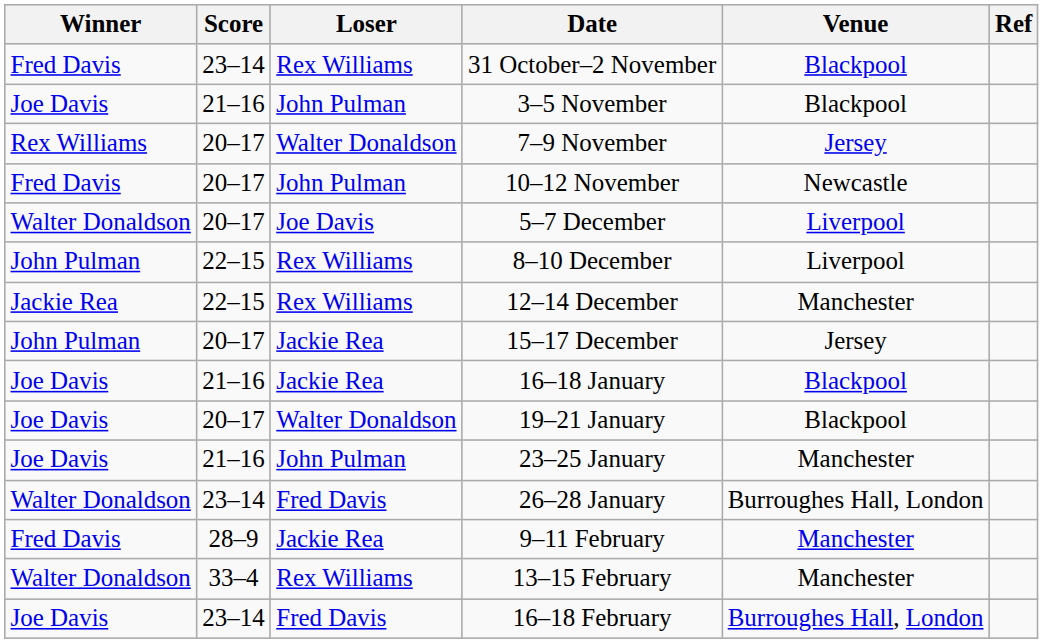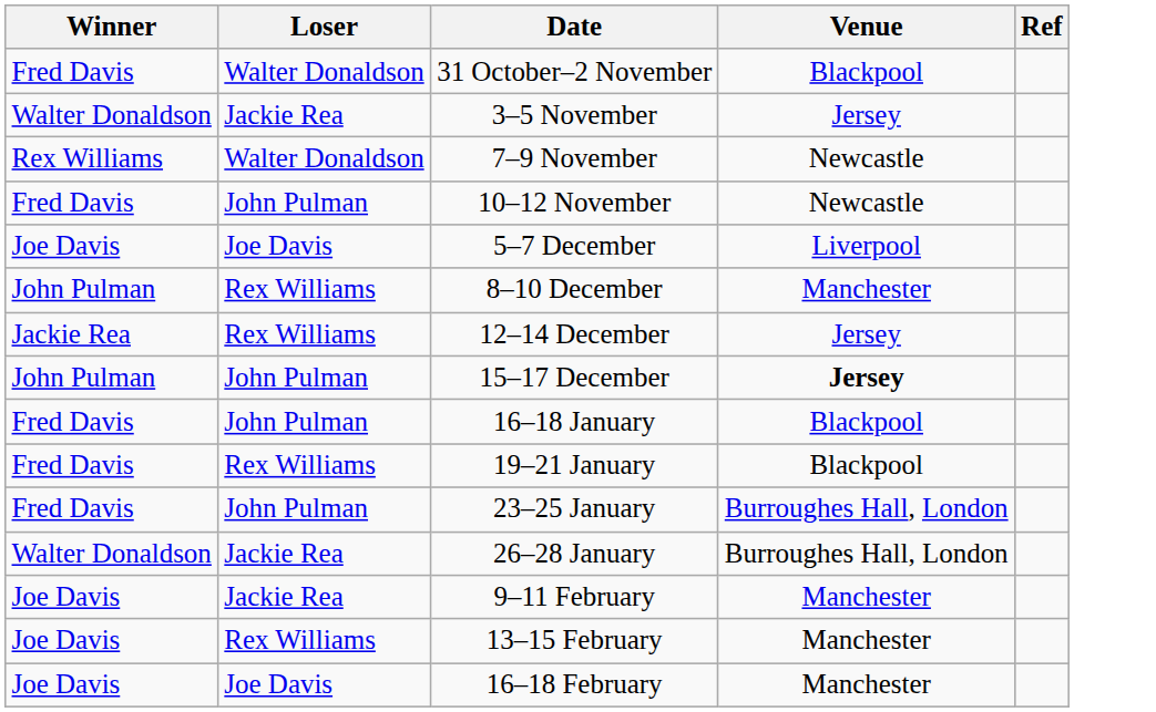 <table class="wikitable" style="text-align:center">
 <tr>
 <th>Winner</th>
-<th>Score</th>
 <th>Loser</th>
 <th>Date</th>
 <th>Venue</th>
 <th>Ref</th>
 </tr>
 <tr>
 <td align=left><a href='#'>Fred Davis</a></td>
-<td>23–14</td>
-<td align=left><a href='#'>Rex Williams</a></td>
+<td align=left><a href='#'>Walter Donaldson</a></td>
 <td>31 October–2 November</td>
 <td><a href='#'>Blackpool</a></td>
 <td></td>
 </tr>
 <tr>
-<td align=left><a href='#'>Joe Davis</a></td>
-<td>21–16</td>
-<td align=left><a href='#'>John Pulman</a></td>
+<td align=left><a href='#'>Walter Donaldson</a></td>
+<td align=left><a href='#'>Jackie Rea</a></td>
 <td>3–5 November</td>
-<td>Blackpool</td>
+<td><a href='#'>Jersey</a></td>
 <td></td>
 </tr>
 <tr>
 <td align=left><a href='#'>Rex Williams</a></td>
-<td>20–17</td>
 <td align=left><a href='#'>Walter Donaldson</a></td>
 <td>7–9 November</td>
-<td><a href='#'>Jersey</a></td>
+<td>Newcastle</td>
 <td></td>
 </tr>
 <tr>
 <td align=left><a href='#'>Fred Davis</a></td>
-<td>20–17</td>
 <td align=left><a href='#'>John Pulman</a></td>
 <td>10–12 November</td>
 <td>Newcastle</td>
 <td></td>
 </tr>
 <tr>
-<td align=left><a href='#'>Walter Donaldson</a></td>
-<td>20–17</td>
+<td align=left><a href='#'>Joe Davis</a></td>
 <td align=left><a href='#'>Joe Davis</a></td>
 <td>5–7 December</td>
 <td><a href='#'>Liverpool</a></td>
 <td></td>
 </tr>
 <tr>
 <td align=left><a href='#'>John Pulman</a></td>
-<td>22–15</td>
 <td align=left><a href='#'>Rex Williams</a></td>
 <td>8–10 December</td>
-<td>Liverpool</td>
+<td><a href='#'>Manchester</a></td>
 <td></td>
 </tr>
 <tr>
 <td align=left><a href='#'>Jackie Rea</a></td>
-<td>22–15</td>
 <td align=left><a href='#'>Rex Williams</a></td>
 <td>12–14 December</td>
-<td>Manchester</td>
+<td><a href='#'>Jersey</a></td>
 <td></td>
 </tr>
 <tr>
 <td align=left><a href='#'>John Pulman</a></td>
-<td>20–17</td>
-<td align=left><a href='#'>Jackie Rea</a></td>
+<td align=left><a href='#'>John Pulman</a></td>
 <td>15–17 December</td>
-<td>Jersey</td>
+<td><strong>Jersey</strong></td>
 <td></td>
 </tr>
 <tr>
-<td align=left><a href='#'>Joe Davis</a></td>
-<td>21–16</td>
-<td align=left><a href='#'>Jackie Rea</a></td>
+<td align=left><a href='#'>Fred Davis</a></td>
+<td align=left><a href='#'>John Pulman</a></td>
 <td>16–18 January</td>
 <td><a href='#'>Blackpool</a></td>
 <td></td>
 </tr>
 <tr>
-<td align=left><a href='#'>Joe Davis</a></td>
-<td>20–17</td>
-<td align=left><a href='#'>Walter Donaldson</a></td>
+<td align=left><a href='#'>Fred Davis</a></td>
+<td align=left><a href='#'>Rex Williams</a></td>
 <td>19–21 January</td>
 <td>Blackpool</td>
 <td></td>
 </tr>
 <tr>
-<td align=left><a href='#'>Joe Davis</a></td>
-<td>21–16</td>
+<td align=left><a href='#'>Fred Davis</a></td>
 <td align=left><a href='#'>John Pulman</a></td>
 <td>23–25 January</td>
-<td>Manchester</td>
+<td><a href='#'>Burroughes Hall</a>, <a href='#'>London</a></td>
 <td></td>
 </tr>
 <tr>
 <td align=left><a href='#'>Walter Donaldson</a></td>
-<td>23–14</td>
-<td align=left><a href='#'>Fred Davis</a></td>
+<td align=left><a href='#'>Jackie Rea</a></td>
 <td>26–28 January</td>
 <td>Burroughes Hall, London</td>
 <td></td>
 </tr>
 <tr>
-<td align=left><a href='#'>Fred Davis</a></td>
-<td>28–9</td>
+<td align=left><a href='#'>Joe Davis</a></td>
 <td align=left><a href='#'>Jackie Rea</a></td>
 <td>9–11 February</td>
 <td><a href='#'>Manchester</a></td>
 <td></td>
 </tr>
 <tr>
-<td align=left><a href='#'>Walter Donaldson</a></td>
-<td>33–4</td>
+<td align=left><a href='#'>Joe Davis</a></td>
 <td align=left><a href='#'>Rex Williams</a></td>
 <td>13–15 February</td>
 <td>Manchester</td>
 <td></td>
 </tr>
 <tr>
 <td align=left><a href='#'>Joe Davis</a></td>
-<td>23–14</td>
-<td align=left><a href='#'>Fred Davis</a></td>
+<td align=left><a href='#'>Joe Davis</a></td>
 <td>16–18 February</td>
-<td><a href='#'>Burroughes Hall</a>, <a href='#'>London</a></td>
+<td>Manchester</td>
 <td></td>
 </tr>
 </table>
